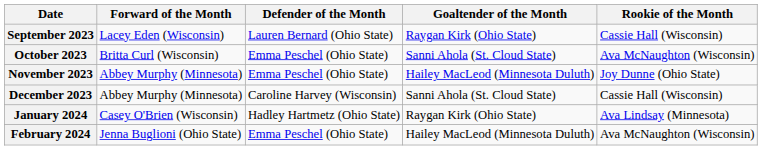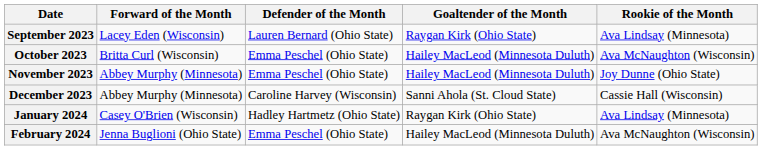 <table class="wikitable">
 <tr>
 <th scope="row">Date</th>
 <th scope="row">Forward of the Month</th>
 <th scope="row">Defender of the Month</th>
 <th scope="row">Goaltender of the Month</th>
 <th scope="row">Rookie of the Month</th>
 </tr>
 <tr>
 <th scope="col">September 2023</th>
 <td><a href='#'>Lacey Eden</a> (<a href='#'>Wisconsin</a>)</td>
 <td><a href='#'>Lauren Bernard</a> (Ohio State)</td>
 <td><a href='#'>Raygan Kirk</a> (<a href='#'>Ohio State</a>)</td>
-<td><a href='#'>Cassie Hall</a> (Wisconsin)</td>
+<td><a href='#'>Ava Lindsay</a> (Minnesota)</td>
 </tr>
 <tr>
 <th scope="col">October 2023</th>
 <td><a href='#'>Britta Curl</a> (Wisconsin)</td>
 <td><a href='#'>Emma Peschel</a> (Ohio State)</td>
-<td><a href='#'>Sanni Ahola</a> (<a href='#'>St. Cloud State</a>)</td>
+<td><a href='#'>Hailey MacLeod</a> (<a href='#'>Minnesota Duluth</a>)</td>
 <td><a href='#'>Ava McNaughton</a> (Wisconsin)</td>
 </tr>
 <tr>
 <th scope="col">November 2023</th>
 <td><a href='#'>Abbey Murphy</a> (<a href='#'>Minnesota</a>)</td>
 <td><a href='#'>Emma Peschel</a> (Ohio State)</td>
 <td><a href='#'>Hailey MacLeod</a> (<a href='#'>Minnesota Duluth</a>)</td>
 <td><a href='#'>Joy Dunne</a> (Ohio State)</td>
 </tr>
 <tr>
 <th scope="col">December 2023</th>
 <td>Abbey Murphy (Minnesota)</td>
 <td>Caroline Harvey (Wisconsin)</td>
 <td>Sanni Ahola (St. Cloud State)</td>
 <td>Cassie Hall (Wisconsin)</td>
 </tr>
 <tr>
 <th scope="col">January 2024</th>
 <td><a href='#'>Casey O'Brien</a> (Wisconsin)</td>
 <td>Hadley Hartmetz (Ohio State)</td>
 <td>Raygan Kirk (Ohio State)</td>
 <td><a href='#'>Ava Lindsay</a> (Minnesota)</td>
 </tr>
 <tr>
 <th scope="col">February 2024</th>
 <td><a href='#'>Jenna Buglioni</a> (Ohio State)</td>
 <td><a href='#'>Emma Peschel</a> (Ohio State)</td>
 <td>Hailey MacLeod (Minnesota Duluth)</td>
 <td>Ava McNaughton (Wisconsin)</td>
 </tr>
 </table>
